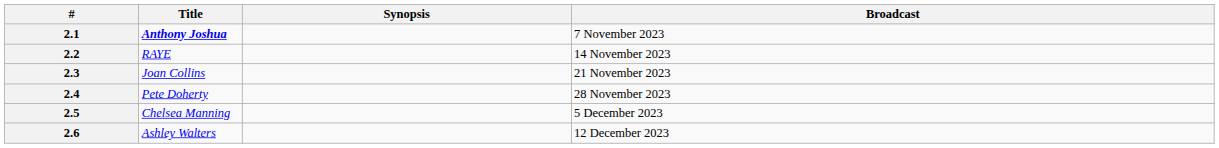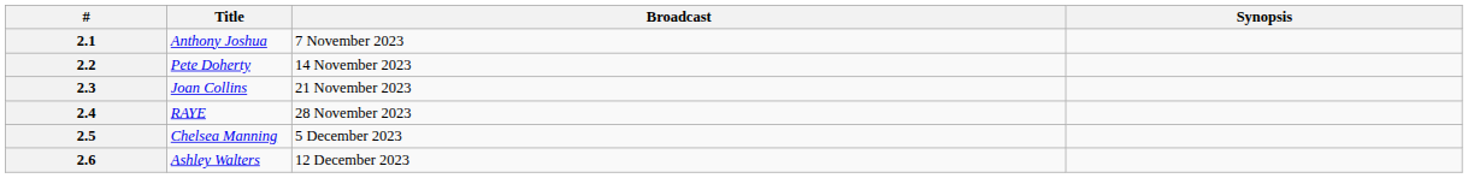 <table class="wikitable" style="width:98%;">
 <tr>
 <th>#</th>
 <th style="width:125px;">Title</th>
+<th>Broadcast</th>
 <th>Synopsis</th>
-<th>Broadcast</th>
 </tr>
 <tr>
 <th>2.1</th>
-<td><strong><em><a href='#'>Anthony Joshua</a></em></strong></td>
+<td><em><a href='#'>Anthony Joshua</a></em></td>
+<td>7 November 2023</td>
 <td></td>
-<td>7 November 2023</td>
 </tr>
 <tr>
 <th>2.2</th>
-<td><em><a href='#'>RAYE</a></em></td>
+<td><em><a href='#'>Pete Doherty</a></em></td>
+<td>14 November 2023</td>
 <td></td>
-<td>14 November 2023</td>
 </tr>
 <tr>
 <th>2.3</th>
 <td><em><a href='#'>Joan Collins</a></em></td>
+<td>21 November 2023</td>
 <td></td>
-<td>21 November 2023</td>
 </tr>
 <tr>
 <th>2.4</th>
-<td><em><a href='#'>Pete Doherty</a></em></td>
+<td><em><a href='#'>RAYE</a></em></td>
+<td>28 November 2023</td>
 <td></td>
-<td>28 November 2023</td>
 </tr>
 <tr>
 <th>2.5</th>
 <td><em><a href='#'>Chelsea Manning</a></em></td>
+<td>5 December 2023</td>
 <td></td>
-<td>5 December 2023</td>
 </tr>
 <tr>
 <th>2.6</th>
 <td><em><a href='#'>Ashley Walters</a></em></td>
+<td>12 December 2023</td>
 <td></td>
-<td>12 December 2023</td>
 </tr>
 </table>
